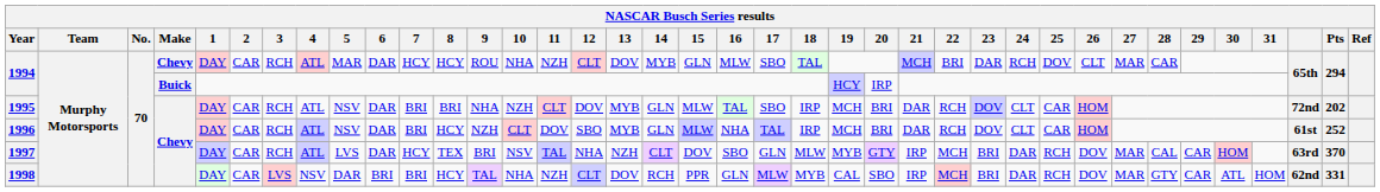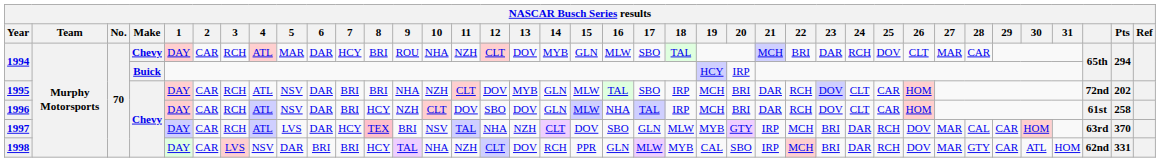 <table class="wikitable" style="text-align:center; font-size:75%">
 <tr>
 <th colspan=42><a href='#'>NASCAR Busch Series</a> results</th>
 </tr>
 <tr>
 <th>Year</th>
 <th>Team</th>
 <th>No.</th>
 <th>Make</th>
 <th>1</th>
 <th>2</th>
 <th>3</th>
 <th>4</th>
 <th>5</th>
 <th>6</th>
 <th>7</th>
 <th>8</th>
 <th>9</th>
 <th>10</th>
 <th>11</th>
 <th>12</th>
 <th>13</th>
 <th>14</th>
 <th>15</th>
 <th>16</th>
 <th>17</th>
 <th>18</th>
 <th>19</th>
 <th>20</th>
 <th>21</th>
 <th>22</th>
 <th>23</th>
 <th>24</th>
 <th>25</th>
 <th>26</th>
 <th>27</th>
 <th>28</th>
 <th>29</th>
 <th>30</th>
 <th>31</th>
 <th></th>
 <th>Pts</th>
 <th>Ref</th>
 </tr>
 <tr>
 <th rowspan=2><a href='#'>1994</a></th>
 <th rowspan=6>Murphy Motorsports</th>
 <th rowspan=6>70</th>
 <th><a href='#'>Chevy</a></th>
 <td style="background:#FFCFCF;"><a href='#'>DAY</a><br></td>
 <td><a href='#'>CAR</a></td>
 <td><a href='#'>RCH</a></td>
 <td style="background:#FFCFCF;"><a href='#'>ATL</a><br></td>
 <td><a href='#'>MAR</a></td>
 <td><a href='#'>DAR</a></td>
 <td><a href='#'>HCY</a></td>
-<td><a href='#'>HCY</a></td>
+<td><a href='#'>BRI</a></td>
 <td><a href='#'>ROU</a></td>
 <td><a href='#'>NHA</a></td>
 <td><a href='#'>NZH</a></td>
 <td style="background:#FFCFCF;"><a href='#'>CLT</a><br></td>
 <td><a href='#'>DOV</a></td>
 <td><a href='#'>MYB</a></td>
 <td><a href='#'>GLN</a></td>
 <td><a href='#'>MLW</a></td>
 <td><a href='#'>SBO</a></td>
 <td style="background:#DFFFDF;"><a href='#'>TAL</a><br></td>
 <td colspan=2></td>
 <td style="background:#CFCFFF;"><a href='#'>MCH</a><br></td>
 <td><a href='#'>BRI</a></td>
 <td><a href='#'>DAR</a></td>
 <td><a href='#'>RCH</a></td>
 <td><a href='#'>DOV</a></td>
 <td><a href='#'>CLT</a></td>
 <td><a href='#'>MAR</a></td>
 <td><a href='#'>CAR</a></td>
 <td colspan=3></td>
 <th rowspan=2>65th</th>
 <th rowspan=2>294</th>
 <th rowspan=2></th>
 </tr>
 <tr>
 <th><a href='#'>Buick</a></th>
 <td colspan=18></td>
 <td style="background:#CFCFFF;"><a href='#'>HCY</a><br></td>
 <td><a href='#'>IRP</a></td>
 <td colspan=11></td>
 </tr>
 <tr>
 <th><a href='#'>1995</a></th>
 <th rowspan=4><a href='#'>Chevy</a></th>
 <td style="background:#FFCFCF;"><a href='#'>DAY</a><br></td>
 <td><a href='#'>CAR</a></td>
 <td><a href='#'>RCH</a></td>
 <td><a href='#'>ATL</a></td>
 <td><a href='#'>NSV</a></td>
 <td><a href='#'>DAR</a></td>
 <td><a href='#'>BRI</a></td>
 <td><a href='#'>BRI</a></td>
 <td><a href='#'>NHA</a></td>
 <td><a href='#'>NZH</a></td>
 <td style="background:#FFCFCF;"><a href='#'>CLT</a><br></td>
 <td><a href='#'>DOV</a></td>
 <td><a href='#'>MYB</a></td>
 <td><a href='#'>GLN</a></td>
 <td><a href='#'>MLW</a></td>
 <td style="background:#DFFFDF;"><a href='#'>TAL</a><br></td>
 <td><a href='#'>SBO</a></td>
 <td><a href='#'>IRP</a></td>
 <td><a href='#'>MCH</a></td>
 <td><a href='#'>BRI</a></td>
 <td><a href='#'>DAR</a></td>
 <td><a href='#'>RCH</a></td>
 <td style="background:#CFCFFF;"><a href='#'>DOV</a><br></td>
 <td><a href='#'>CLT</a></td>
 <td><a href='#'>CAR</a></td>
 <td style="background:#FFCFCF;"><a href='#'>HOM</a><br></td>
 <td colspan=5></td>
 <th>72nd</th>
 <th>202</th>
 <th></th>
 </tr>
 <tr>
 <th><a href='#'>1996</a></th>
 <td style="background:#FFCFCF;"><a href='#'>DAY</a><br></td>
 <td><a href='#'>CAR</a></td>
 <td><a href='#'>RCH</a></td>
 <td style="background:#CFCFFF;"><a href='#'>ATL</a><br></td>
 <td><a href='#'>NSV</a></td>
 <td><a href='#'>DAR</a></td>
 <td><a href='#'>BRI</a></td>
 <td><a href='#'>HCY</a></td>
 <td><a href='#'>NZH</a></td>
 <td style="background:#FFCFCF;"><a href='#'>CLT</a><br></td>
 <td><a href='#'>DOV</a></td>
 <td><a href='#'>SBO</a></td>
-<td><a href='#'>MYB</a></td>
+<td><a href='#'>DOV</a></td>
 <td><a href='#'>GLN</a></td>
 <td style="background:#CFCFFF;"><a href='#'>MLW</a><br></td>
 <td><a href='#'>NHA</a></td>
 <td style="background:#CFCFFF;"><a href='#'>TAL</a><br></td>
 <td><a href='#'>IRP</a></td>
 <td><a href='#'>MCH</a></td>
 <td><a href='#'>BRI</a></td>
 <td><a href='#'>DAR</a></td>
 <td><a href='#'>RCH</a></td>
 <td><a href='#'>DOV</a></td>
 <td><a href='#'>CLT</a></td>
 <td><a href='#'>CAR</a></td>
 <td style="background:#FFCFCF;"><a href='#'>HOM</a><br></td>
 <td colspan=5></td>
 <th>61st</th>
-<th>252</th>
+<th>258</th>
 <th></th>
 </tr>
 <tr>
 <th><a href='#'>1997</a></th>
 <td style="background:#CFCFFF;"><a href='#'>DAY</a><br></td>
 <td><a href='#'>CAR</a></td>
 <td><a href='#'>RCH</a></td>
 <td style="background:#CFCFFF;"><a href='#'>ATL</a><br></td>
 <td><a href='#'>LVS</a></td>
 <td><a href='#'>DAR</a></td>
 <td><a href='#'>HCY</a></td>
-<td><a href='#'>TEX</a></td>
+<td style="background: pink;"><a href='#'>TEX</a></td>
 <td><a href='#'>BRI</a></td>
 <td><a href='#'>NSV</a></td>
 <td style="background:#CFCFFF;"><a href='#'>TAL</a><br></td>
 <td><a href='#'>NHA</a></td>
 <td><a href='#'>NZH</a></td>
 <td style="background:#EFCFFF;"><a href='#'>CLT</a><br></td>
 <td><a href='#'>DOV</a></td>
 <td><a href='#'>SBO</a></td>
 <td><a href='#'>GLN</a></td>
 <td><a href='#'>MLW</a></td>
 <td><a href='#'>MYB</a></td>
 <td style="background:#EFCFFF;"><a href='#'>GTY</a><br></td>
 <td><a href='#'>IRP</a></td>
 <td><a href='#'>MCH</a></td>
 <td><a href='#'>BRI</a></td>
 <td><a href='#'>DAR</a></td>
 <td><a href='#'>RCH</a></td>
 <td><a href='#'>DOV</a></td>
 <td><a href='#'>MAR</a></td>
 <td><a href='#'>CAL</a></td>
 <td><a href='#'>CAR</a></td>
 <td style="background:#FFCFCF;"><a href='#'>HOM</a><br></td>
 <td></td>
 <th>63rd</th>
 <th>370</th>
 <th></th>
 </tr>
 <tr>
 <th><a href='#'>1998</a></th>
 <td style="background:#DFFFDF;"><a href='#'>DAY</a><br></td>
 <td><a href='#'>CAR</a></td>
 <td style="background:#FFCFCF;"><a href='#'>LVS</a><br></td>
 <td><a href='#'>NSV</a></td>
 <td><a href='#'>DAR</a></td>
 <td><a href='#'>BRI</a></td>
 <td><a href='#'>BRI</a></td>
 <td><a href='#'>HCY</a></td>
 <td style="background:#EFCFFF;"><a href='#'>TAL</a><br></td>
 <td><a href='#'>NHA</a></td>
 <td><a href='#'>NZH</a></td>
 <td style="background:#CFCFFF;"><a href='#'>CLT</a><br></td>
 <td><a href='#'>DOV</a></td>
 <td><a href='#'>RCH</a></td>
 <td><a href='#'>PPR</a></td>
 <td><a href='#'>GLN</a></td>
 <td style="background:#EFCFFF;"><a href='#'>MLW</a><br></td>
 <td><a href='#'>MYB</a></td>
 <td><a href='#'>CAL</a></td>
 <td><a href='#'>SBO</a></td>
 <td><a href='#'>IRP</a></td>
 <td style="background:#FFCFCF;"><a href='#'>MCH</a><br></td>
 <td><a href='#'>BRI</a></td>
 <td><a href='#'>DAR</a></td>
 <td><a href='#'>RCH</a></td>
 <td><a href='#'>DOV</a></td>
 <td><a href='#'>MAR</a></td>
 <td><a href='#'>GTY</a></td>
 <td><a href='#'>CAR</a></td>
 <td><a href='#'>ATL</a></td>
 <td><a href='#'>HOM</a></td>
 <th>62nd</th>
 <th>331</th>
 <th></th>
 </tr>
 </table>
